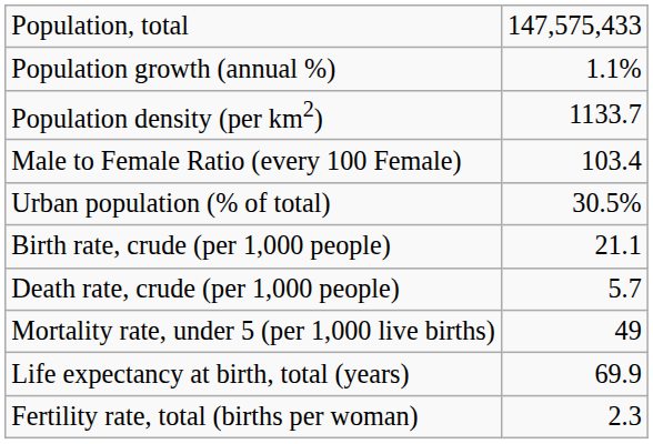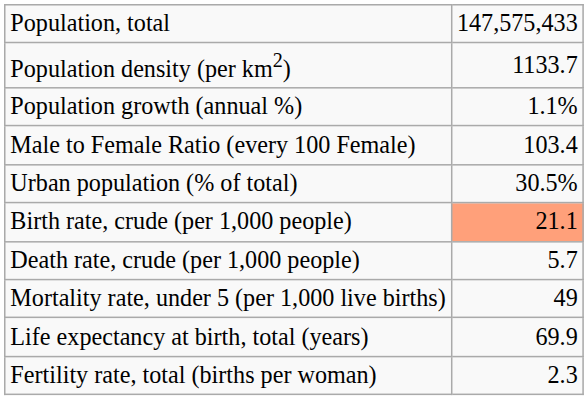 <table class="wikitable">
 <tr>
 <td>Population, total</td>
 <td style="text-align: right;">147,575,433</td>
 </tr>
 <tr>
+<td>Population density (per km<sup>2</sup>)</td>
+<td style="text-align: right;">1133.7</td>
+</tr>
+<tr>
 <td>Population growth (annual %)</td>
 <td style="text-align: right;">1.1%</td>
-</tr>
-<tr>
-<td>Population density (per km<sup>2</sup>)</td>
-<td style="text-align: right;">1133.7</td>
 </tr>
 <tr>
 <td>Male to Female Ratio (every 100 Female)</td>
 <td style="text-align: right;">103.4</td>
 </tr>
 <tr>
 <td>Urban population (% of total)</td>
 <td style="text-align: right;">30.5%</td>
 </tr>
 <tr>
 <td>Birth rate, crude (per 1,000 people)</td>
-<td style="text-align: right;">21.1</td>
+<td style="background: lightsalmon; text-align: right;">21.1</td>
 </tr>
 <tr>
 <td>Death rate, crude (per 1,000 people)</td>
 <td style="text-align: right;">5.7</td>
 </tr>
 <tr>
 <td>Mortality rate, under 5 (per 1,000 live births)</td>
 <td style="text-align: right;">49</td>
 </tr>
 <tr>
 <td>Life expectancy at birth, total (years)</td>
 <td style="text-align: right;">69.9</td>
 </tr>
 <tr>
 <td>Fertility rate, total (births per woman)</td>
 <td style="text-align: right;">2.3</td>
 </tr>
 </table>
